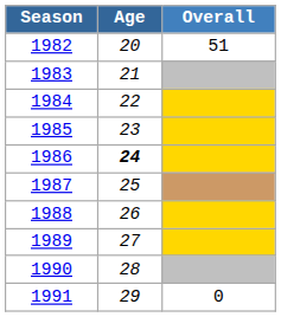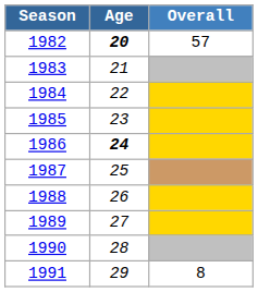 <table class="wikitable" style="font-size:95%; text-align:center; border:grey solid 1px; border-collapse:collapse; background:#ffffff;">
 <tr>
 <th style="background-color:#369; color:white; width:60px;"> Season </th>
 <th style="background-color:#369; color:white; width:40px;"> Age </th>
 <th style="background-color:#4180be; color:white; width:75px;">Overall</th>
 </tr>
 <tr>
 <td><a href='#'>1982</a></td>
-<td><em>20</em></td>
-<td>51</td>
+<td><strong><em>20</em></strong></td>
+<td>57</td>
 </tr>
 <tr>
 <td><a href='#'>1983</a></td>
 <td><em>21</em></td>
 <td style="background:silver;"></td>
 </tr>
 <tr>
 <td><a href='#'>1984</a></td>
 <td><em>22</em></td>
 <td style="background:gold;"></td>
 </tr>
 <tr>
 <td><a href='#'>1985</a></td>
 <td><em>23</em></td>
 <td style="background:gold;"></td>
 </tr>
 <tr>
 <td><a href='#'>1986</a></td>
 <td><strong><em>24</em></strong></td>
 <td style="background:gold;"></td>
 </tr>
 <tr>
 <td><a href='#'>1987</a></td>
 <td><em>25</em></td>
 <td style="background:#c96;"></td>
 </tr>
 <tr>
 <td><a href='#'>1988</a></td>
 <td><em>26</em></td>
 <td style="background:gold;"></td>
 </tr>
 <tr>
 <td><a href='#'>1989</a></td>
 <td><em>27</em></td>
 <td style="background:gold;"></td>
 </tr>
 <tr>
 <td><a href='#'>1990</a></td>
 <td><em>28</em></td>
 <td style="background:silver;"></td>
 </tr>
 <tr>
 <td><a href='#'>1991</a></td>
 <td><em>29</em></td>
-<td>0</td>
+<td>8</td>
 </tr>
 </table>
